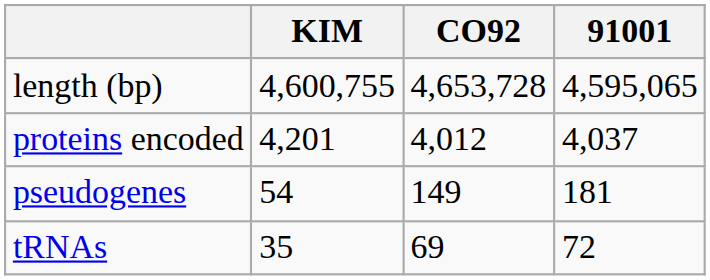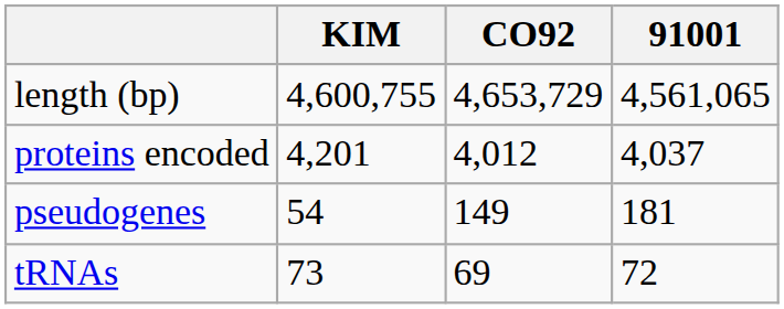 <table class="wikitable">
 <tr>
 <th></th>
 <th>KIM</th>
 <th>CO92</th>
 <th>91001</th>
 </tr>
 <tr>
 <td>length (bp)</td>
 <td>4,600,755</td>
-<td>4,653,728</td>
-<td>4,595,065</td>
+<td>4,653,729</td>
+<td>4,561,065</td>
 </tr>
 <tr>
 <td><a href='#'>proteins</a> encoded</td>
 <td>4,201</td>
 <td>4,012</td>
 <td>4,037</td>
 </tr>
 <tr>
 <td><a href='#'>pseudogenes</a></td>
 <td>54</td>
 <td>149</td>
 <td>181</td>
 </tr>
 <tr>
 <td><a href='#'>tRNAs</a></td>
-<td>35</td>
+<td>73</td>
 <td>69</td>
 <td>72</td>
 </tr>
 </table>
